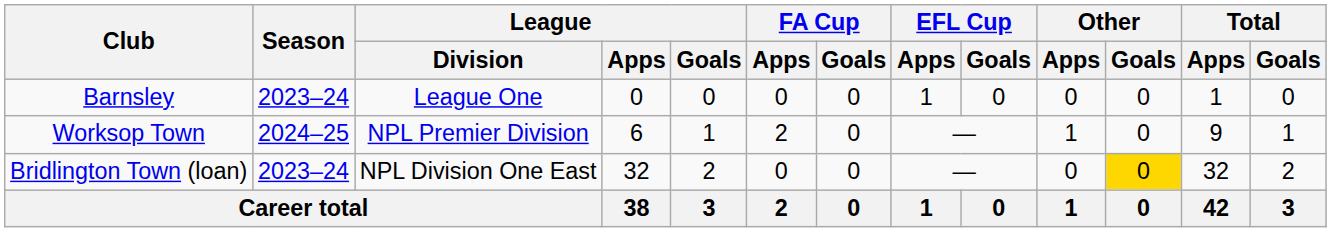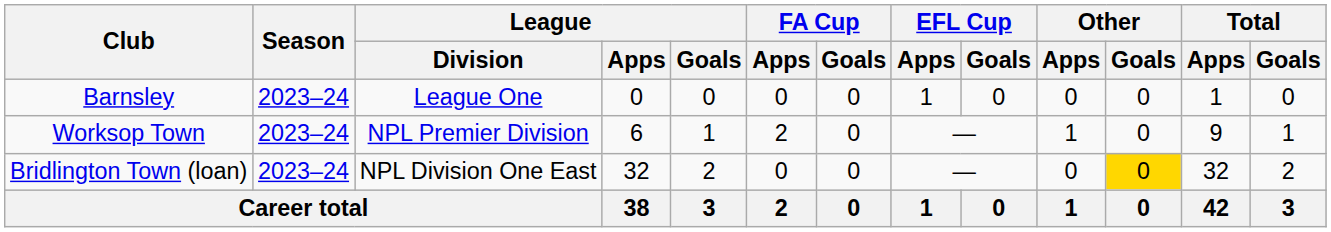 <table class="wikitable" style="text-align:center;">
 <tr>
 <th rowspan="2">Club</th>
 <th rowspan="2">Season</th>
 <th colspan="3">League</th>
 <th colspan="2"><a href='#'>FA Cup</a></th>
 <th colspan="2"><a href='#'>EFL Cup</a></th>
 <th colspan="2">Other</th>
 <th colspan="2">Total</th>
 </tr>
 <tr>
 <th>Division</th>
 <th>Apps</th>
 <th>Goals</th>
 <th>Apps</th>
 <th>Goals</th>
 <th>Apps</th>
 <th>Goals</th>
 <th>Apps</th>
 <th>Goals</th>
 <th>Apps</th>
 <th>Goals</th>
 </tr>
 <tr>
 <td><a href='#'>Barnsley</a></td>
 <td><a href='#'>2023–24</a></td>
 <td><a href='#'>League One</a></td>
 <td>0</td>
 <td>0</td>
 <td>0</td>
 <td>0</td>
 <td>1</td>
 <td>0</td>
 <td>0</td>
 <td>0</td>
 <td>1</td>
 <td>0</td>
 </tr>
 <tr>
 <td><a href='#'>Worksop Town</a></td>
-<td><a href='#'>2024–25</a></td>
+<td><a href='#'>2023–24</a></td>
 <td><a href='#'>NPL Premier Division</a></td>
 <td>6</td>
 <td>1</td>
 <td>2</td>
 <td>0</td>
 <td colspan="2">—</td>
 <td>1</td>
 <td>0</td>
 <td>9</td>
 <td>1</td>
 </tr>
 <tr>
 <td><a href='#'>Bridlington Town</a> (loan)</td>
 <td><a href='#'>2023–24</a></td>
 <td>NPL Division One East</td>
 <td>32</td>
 <td>2</td>
 <td>0</td>
 <td>0</td>
 <td colspan="2">—</td>
 <td>0</td>
 <td style="background: gold;">0</td>
 <td>32</td>
 <td>2</td>
 </tr>
 <tr>
 <th colspan="3">Career total</th>
 <th>38</th>
 <th>3</th>
 <th>2</th>
 <th>0</th>
 <th>1</th>
 <th>0</th>
 <th>1</th>
 <th>0</th>
 <th>42</th>
 <th>3</th>
 </tr>
 </table>
